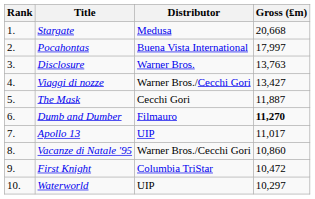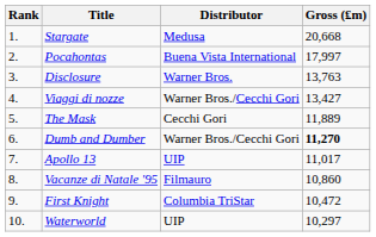 <table class="wikitable sortable" style="margin:auto; margin:auto;">
 <tr>
 <th>Rank</th>
 <th>Title</th>
 <th>Distributor</th>
 <th>Gross (₤m)</th>
 </tr>
 <tr>
 <td>1.</td>
 <td><em><a href='#'>Stargate</a></em></td>
 <td><a href='#'>Medusa</a></td>
 <td>20,668</td>
 </tr>
 <tr>
 <td>2.</td>
 <td><em><a href='#'>Pocahontas</a></em></td>
 <td><a href='#'>Buena Vista International</a></td>
 <td>17,997</td>
 </tr>
 <tr>
 <td>3.</td>
 <td><em><a href='#'>Disclosure</a></em></td>
 <td><a href='#'>Warner Bros.</a></td>
 <td>13,763</td>
 </tr>
 <tr>
 <td>4.</td>
 <td><em><a href='#'>Viaggi di nozze</a></em></td>
 <td>Warner Bros./<a href='#'>Cecchi Gori</a></td>
 <td>13,427</td>
 </tr>
 <tr>
 <td>5.</td>
 <td><em><a href='#'>The Mask</a></em></td>
 <td>Cecchi Gori</td>
-<td>11,887</td>
+<td>11,889</td>
 </tr>
 <tr>
 <td>6.</td>
 <td><em><a href='#'>Dumb and Dumber</a></em></td>
-<td><a href='#'>Filmauro</a></td>
+<td>Warner Bros./Cecchi Gori</td>
 <td><strong>11,270</strong></td>
 </tr>
 <tr>
 <td>7.</td>
 <td><em><a href='#'>Apollo 13</a></em></td>
 <td><a href='#'>UIP</a></td>
 <td>11,017</td>
 </tr>
 <tr>
 <td>8.</td>
 <td><em><a href='#'>Vacanze di Natale '95</a></em></td>
-<td>Warner Bros./Cecchi Gori</td>
+<td><a href='#'>Filmauro</a></td>
 <td>10,860</td>
 </tr>
 <tr>
 <td>9.</td>
 <td><em><a href='#'>First Knight</a></em></td>
 <td><a href='#'>Columbia TriStar</a></td>
 <td>10,472</td>
 </tr>
 <tr>
 <td>10.</td>
 <td><em><a href='#'>Waterworld</a></em></td>
 <td>UIP</td>
 <td>10,297</td>
 </tr>
 </table>
